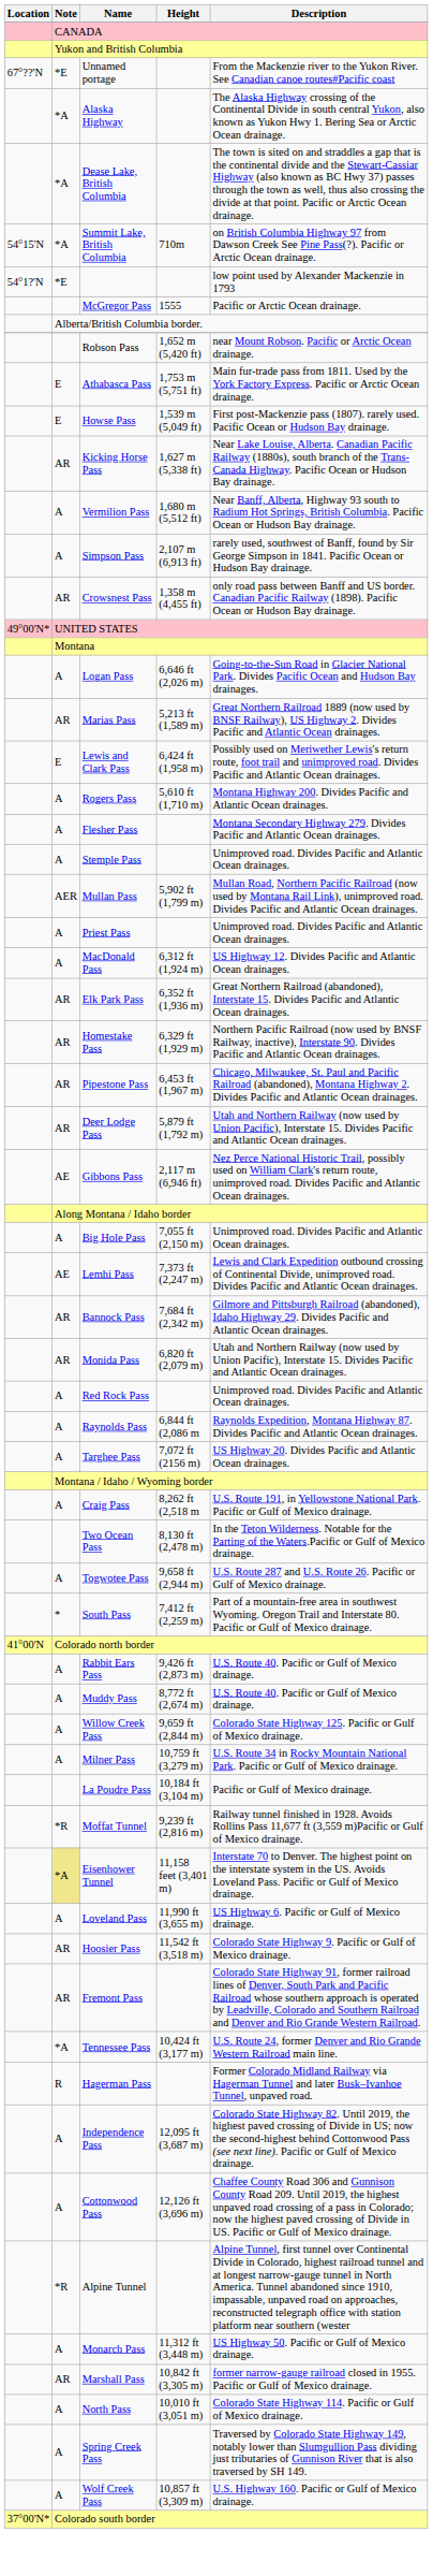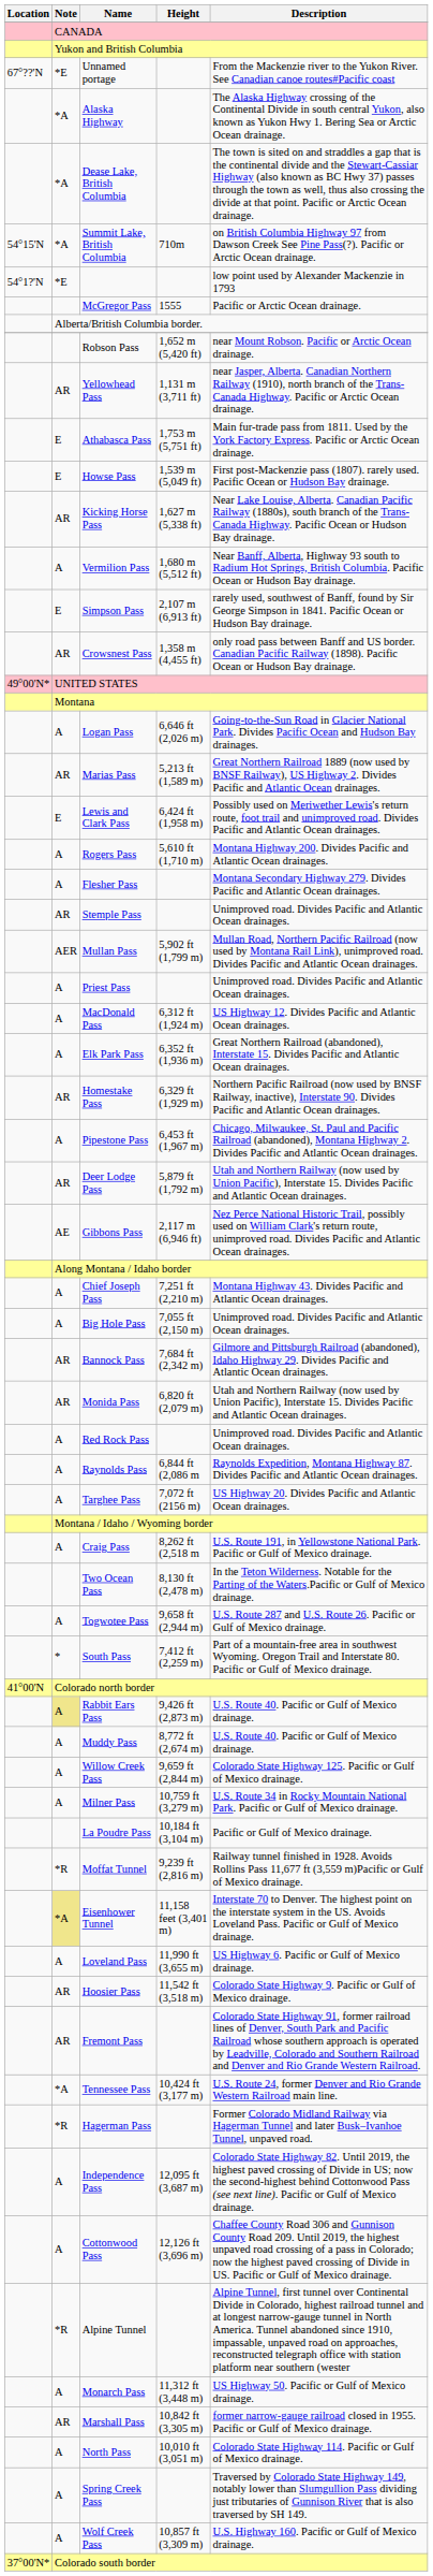 <table class="wikitable">
 <tr>
 <th>Location</th>
 <th>Note</th>
 <th>Name</th>
 <th>Height</th>
 <th>Description</th>
 </tr>
 <tr>
 </tr>
 <tr style="background:pink; color:black;">
 <td></td>
 <td align=left colspan=4>CANADA</td>
 </tr>
 <tr style="background:#ffff99">
 <td></td>
 <td align=left colspan=4>Yukon and British Columbia</td>
 </tr>
 <tr>
 <td>67°??'N</td>
 <td>*E</td>
 <td>Unnamed portage</td>
 <td></td>
 <td>From the Mackenzie river to the Yukon River. See <a href='#'>Canadian canoe routes#Pacific coast</a></td>
 </tr>
 <tr>
 <td></td>
 <td>*A</td>
 <td><a href='#'>Alaska Highway</a></td>
 <td></td>
 <td>The <a href='#'>Alaska Highway</a> crossing of the Continental Divide in south central <a href='#'>Yukon</a>, also known as Yukon Hwy 1. Bering Sea or Arctic Ocean drainage.</td>
 </tr>
 <tr>
 <td></td>
 <td>*A</td>
 <td><a href='#'>Dease Lake, British Columbia</a></td>
 <td></td>
 <td>The town is sited on and straddles a gap that is the continental divide and the <a href='#'>Stewart-Cassiar Highway</a> (also known as BC Hwy 37) passes through the town as well, thus also crossing the divide at that point. Pacific or Arctic Ocean drainage.</td>
 </tr>
 <tr>
 <td>54°15'N</td>
 <td>*A</td>
 <td><a href='#'>Summit Lake, British Columbia</a></td>
 <td>710m</td>
 <td>on <a href='#'>British Columbia Highway 97</a> from Dawson Creek See <a href='#'>Pine Pass</a>(?). Pacific or Arctic Ocean drainage.</td>
 </tr>
 <tr>
 <td>54°1?'N</td>
 <td>*E</td>
 <td></td>
 <td></td>
 <td>low point used by Alexander Mackenzie in 1793</td>
 </tr>
 <tr>
 <td></td>
 <td></td>
 <td><a href='#'>McGregor Pass</a></td>
 <td>1555</td>
 <td>Pacific or Arctic Ocean drainage.</td>
 </tr>
 <tr |-style="background:#ffff99">
 <td></td>
 <td align=left colspan=4>Alberta/British Columbia border.</td>
 </tr>
 <tr>
 </tr>
 <tr>
 <td></td>
 <td></td>
 <td>Robson Pass</td>
 <td>1,652 m (5,420 ft)</td>
 <td>near <a href='#'>Mount Robson</a>. <a href='#'>Pacific</a> or <a href='#'>Arctic Ocean</a> drainage.</td>
 </tr>
 <tr>
 <td></td>
+<td>AR</td>
+<td><a href='#'>Yellowhead Pass</a></td>
+<td>1,131 m (3,711 ft)</td>
+<td>near <a href='#'>Jasper, Alberta</a>. <a href='#'>Canadian Northern Railway</a> (1910), north branch of the <a href='#'>Trans-Canada Highway</a>. Pacific or Arctic Ocean drainage.</td>
+</tr>
+<tr>
+<td></td>
 <td>E</td>
 <td><a href='#'>Athabasca Pass</a></td>
 <td>1,753 m (5,751 ft)</td>
 <td>Main fur-trade pass from 1811. Used by the <a href='#'>York Factory Express</a>. Pacific or Arctic Ocean drainage.</td>
 </tr>
 <tr>
 <td></td>
 <td>E</td>
 <td><a href='#'>Howse Pass</a></td>
 <td>1,539 m (5,049 ft)</td>
 <td>First post-Mackenzie pass (1807). rarely used. Pacific Ocean or <a href='#'>Hudson Bay</a> drainage.</td>
 </tr>
 <tr>
 <td></td>
 <td>AR</td>
 <td><a href='#'>Kicking Horse Pass</a></td>
 <td>1,627 m (5,338 ft)</td>
 <td>Near <a href='#'>Lake Louise, Alberta</a>. <a href='#'>Canadian Pacific Railway</a> (1880s), south branch of the <a href='#'>Trans-Canada Highway</a>. Pacific Ocean or Hudson Bay drainage.</td>
 </tr>
 <tr>
 <td></td>
 <td>A</td>
 <td><a href='#'>Vermilion Pass</a></td>
 <td>1,680 m (5,512 ft)</td>
 <td>Near <a href='#'>Banff, Alberta</a>, Highway 93 south to <a href='#'>Radium Hot Springs, British Columbia</a>. Pacific Ocean or Hudson Bay drainage.</td>
 </tr>
 <tr>
 <td></td>
-<td>A</td>
+<td>E</td>
 <td><a href='#'>Simpson Pass</a></td>
 <td>2,107 m (6,913 ft)</td>
 <td>rarely used, southwest of Banff, found by Sir George Simpson in 1841. Pacific Ocean or Hudson Bay drainage.</td>
 </tr>
 <tr>
 <td></td>
 <td>AR</td>
 <td><a href='#'>Crowsnest Pass</a></td>
 <td>1,358 m (4,455 ft)</td>
 <td>only road pass between Banff and US border. <a href='#'>Canadian Pacific Railway</a> (1898). Pacific Ocean or Hudson Bay drainage.</td>
 </tr>
 <tr style="background:pink;color:black">
 <td>49°00'N*</td>
 <td align=left colspan=4>UNITED STATES</td>
 </tr>
 <tr style="background:#ffff99">
 <td></td>
 <td align=left colspan=4>Montana</td>
 </tr>
 <tr>
 <td></td>
 <td>A</td>
 <td><a href='#'>Logan Pass</a></td>
 <td>6,646 ft (2,026 m)</td>
 <td><a href='#'>Going-to-the-Sun Road</a> in <a href='#'>Glacier National Park</a>. Divides <a href='#'>Pacific Ocean</a> and <a href='#'>Hudson Bay</a> drainages.</td>
 </tr>
 <tr>
 <td></td>
 <td>AR</td>
 <td><a href='#'>Marias Pass</a></td>
 <td>5,213 ft (1,589 m)</td>
 <td><a href='#'>Great Northern Railroad</a> 1889 (now used by <a href='#'>BNSF Railway</a>), <a href='#'>US Highway 2</a>.  Divides Pacific and <a href='#'>Atlantic Ocean</a> drainages.</td>
 </tr>
 <tr>
 <td></td>
 <td>E</td>
 <td><a href='#'>Lewis and Clark Pass</a></td>
 <td>6,424 ft (1,958 m)</td>
 <td>Possibly used on <a href='#'>Meriwether Lewis</a>'s return route, <a href='#'>foot trail</a> and <a href='#'>unimproved road</a>.  Divides Pacific and Atlantic Ocean drainages.</td>
 </tr>
 <tr>
 <td></td>
 <td>A</td>
 <td><a href='#'>Rogers Pass</a></td>
 <td>5,610 ft (1,710 m)</td>
 <td><a href='#'>Montana Highway 200</a>.  Divides Pacific and Atlantic Ocean drainages.</td>
 </tr>
 <tr>
 <td></td>
 <td>A</td>
 <td><a href='#'>Flesher Pass</a></td>
 <td></td>
 <td><a href='#'>Montana Secondary Highway 279</a>.  Divides Pacific and Atlantic Ocean drainages.</td>
 </tr>
 <tr>
 <td></td>
-<td>A</td>
+<td>AR</td>
 <td><a href='#'>Stemple Pass</a></td>
 <td></td>
 <td>Unimproved road.  Divides Pacific and Atlantic Ocean drainages.</td>
 </tr>
 <tr>
 <td></td>
 <td>AER</td>
 <td><a href='#'>Mullan Pass</a></td>
 <td>5,902 ft (1,799 m)</td>
 <td><a href='#'>Mullan Road</a>, <a href='#'>Northern Pacific Railroad</a> (now used by <a href='#'>Montana Rail Link</a>), unimproved road.  Divides Pacific and Atlantic Ocean drainages.</td>
 </tr>
 <tr>
 <td></td>
 <td>A</td>
 <td><a href='#'>Priest Pass</a></td>
 <td></td>
 <td>Unimproved road.  Divides Pacific and Atlantic Ocean drainages.</td>
 </tr>
 <tr>
 <td></td>
 <td>A</td>
 <td><a href='#'>MacDonald Pass</a></td>
 <td>6,312 ft (1,924 m)</td>
 <td><a href='#'>US Highway 12</a>.  Divides Pacific and Atlantic Ocean drainages.</td>
 </tr>
 <tr>
 <td></td>
-<td>AR</td>
+<td>A</td>
 <td><a href='#'>Elk Park Pass</a></td>
 <td>6,352 ft (1,936 m)</td>
 <td>Great Northern Railroad (abandoned), <a href='#'>Interstate 15</a>.  Divides Pacific and Atlantic Ocean drainages.</td>
 </tr>
 <tr>
 <td></td>
 <td>AR</td>
 <td><a href='#'>Homestake Pass</a></td>
 <td>6,329 ft (1,929 m)</td>
 <td>Northern Pacific Railroad (now used by BNSF Railway, inactive), <a href='#'>Interstate 90</a>.  Divides Pacific and Atlantic Ocean drainages.</td>
 </tr>
 <tr>
 <td></td>
-<td>AR</td>
+<td>A</td>
 <td><a href='#'>Pipestone Pass</a></td>
 <td>6,453 ft (1,967 m)</td>
 <td><a href='#'>Chicago, Milwaukee, St. Paul and Pacific Railroad</a> (abandoned), <a href='#'>Montana Highway 2</a>.  Divides Pacific and Atlantic Ocean drainages.</td>
 </tr>
 <tr>
 <td></td>
 <td>AR</td>
 <td><a href='#'>Deer Lodge Pass</a></td>
 <td>5,879 ft (1,792 m)</td>
 <td><a href='#'>Utah and Northern Railway</a> (now used by <a href='#'>Union Pacific</a>), Interstate 15.  Divides Pacific and Atlantic Ocean drainages.</td>
 </tr>
 <tr>
 <td></td>
 <td>AE</td>
 <td><a href='#'>Gibbons Pass</a></td>
 <td>2,117 m (6,946 ft)</td>
 <td><a href='#'>Nez Perce National Historic Trail</a>, possibly used on <a href='#'>William Clark</a>'s return route, unimproved road.  Divides Pacific and Atlantic Ocean drainages.</td>
 </tr>
 <tr style="background:#ffff99">
 <td></td>
 <td align=left colspan=4>Along Montana / Idaho border</td>
 </tr>
 <tr>
 <td></td>
 <td>A</td>
+<td><a href='#'>Chief Joseph Pass</a></td>
+<td>7,251 ft (2,210 m)</td>
+<td><a href='#'>Montana Highway 43</a>.  Divides Pacific and Atlantic Ocean drainages.</td>
+</tr>
+<tr>
+<td></td>
+<td>A</td>
 <td><a href='#'>Big Hole Pass</a></td>
 <td>7,055 ft (2,150 m)</td>
 <td>Unimproved road.  Divides Pacific and Atlantic Ocean drainages.</td>
-</tr>
-<tr>
-<td></td>
-<td>AE</td>
-<td><a href='#'>Lemhi Pass</a></td>
-<td>7,373 ft (2,247 m)</td>
-<td><a href='#'>Lewis and Clark Expedition</a> outbound crossing of Continental Divide, unimproved road.  Divides Pacific and Atlantic Ocean drainages.</td>
 </tr>
 <tr>
 <td></td>
 <td>AR</td>
 <td><a href='#'>Bannock Pass</a></td>
 <td>7,684 ft (2,342 m)</td>
 <td><a href='#'>Gilmore and Pittsburgh Railroad</a> (abandoned), <a href='#'>Idaho Highway 29</a>.  Divides Pacific and Atlantic Ocean drainages.</td>
 </tr>
 <tr>
 <td></td>
 <td>AR</td>
 <td><a href='#'>Monida Pass</a></td>
 <td>6,820 ft (2,079 m)</td>
 <td>Utah and Northern Railway (now used by Union Pacific), Interstate 15.  Divides Pacific and Atlantic Ocean drainages.</td>
 </tr>
 <tr>
 <td></td>
 <td>A</td>
 <td><a href='#'>Red Rock Pass</a></td>
 <td></td>
 <td>Unimproved road.  Divides Pacific and Atlantic Ocean drainages.</td>
 </tr>
 <tr>
 <td></td>
 <td>A</td>
 <td><a href='#'>Raynolds Pass</a></td>
 <td>6,844 ft (2,086 m</td>
 <td><a href='#'>Raynolds Expedition</a>, <a href='#'>Montana Highway 87</a>.  Divides Pacific and Atlantic Ocean drainages.</td>
 </tr>
 <tr>
 <td></td>
 <td>A</td>
 <td><a href='#'>Targhee Pass</a></td>
 <td>7,072 ft (2156 m)</td>
 <td><a href='#'>US Highway 20</a>.  Divides Pacific and Atlantic Ocean drainages.</td>
 </tr>
 <tr style="background:#ffff99">
 <td></td>
 <td align=left colspan=4>Montana / Idaho / Wyoming border</td>
 </tr>
 <tr>
 <td></td>
 <td>A</td>
 <td><a href='#'>Craig Pass</a></td>
 <td>8,262 ft (2,518 m</td>
 <td><a href='#'>U.S. Route 191</a>, in <a href='#'>Yellowstone National Park</a>. Pacific or Gulf of Mexico drainage.</td>
 </tr>
 <tr>
 <td></td>
 <td></td>
 <td><a href='#'>Two Ocean Pass</a></td>
 <td>8,130 ft (2,478 m)</td>
 <td>In the <a href='#'>Teton Wilderness</a>. Notable for the <a href='#'>Parting of the Waters</a>.Pacific or Gulf of Mexico drainage.</td>
 </tr>
 <tr>
 <td></td>
 <td>A</td>
 <td><a href='#'>Togwotee Pass</a></td>
 <td>9,658 ft (2,944 m)</td>
 <td><a href='#'>U.S. Route 287</a> and <a href='#'>U.S. Route 26</a>. Pacific or Gulf of Mexico drainage.</td>
 </tr>
 <tr>
 <td></td>
 <td>*</td>
 <td><a href='#'>South Pass</a></td>
 <td>7,412 ft (2,259 m)</td>
 <td>Part of a mountain-free area in southwest Wyoming. Oregon Trail and Interstate 80. Pacific or Gulf of Mexico drainage.</td>
 </tr>
 <tr style="background:#ffff99">
 <td>41°00'N</td>
 <td align=left colspan=4>Colorado north border</td>
 </tr>
 <tr>
 <td></td>
-<td>A</td>
+<td style="background: khaki;">A</td>
 <td><a href='#'>Rabbit Ears Pass</a></td>
 <td>9,426 ft (2,873 m)</td>
 <td><a href='#'>U.S. Route 40</a>. Pacific or Gulf of Mexico drainage.</td>
 </tr>
 <tr>
 <td></td>
 <td>A</td>
 <td><a href='#'>Muddy Pass</a></td>
 <td>8,772 ft (2,674 m)</td>
 <td><a href='#'>U.S. Route 40</a>. Pacific or Gulf of Mexico drainage.</td>
 </tr>
 <tr>
 <td></td>
 <td>A</td>
 <td><a href='#'>Willow Creek Pass</a></td>
 <td>9,659 ft (2,844 m)</td>
 <td><a href='#'>Colorado State Highway 125</a>. Pacific or Gulf of Mexico drainage.</td>
 </tr>
 <tr>
 <td></td>
 <td>A</td>
 <td><a href='#'>Milner Pass</a></td>
 <td>10,759 ft (3,279 m)</td>
 <td><a href='#'>U.S. Route 34</a> in <a href='#'>Rocky Mountain National Park</a>. Pacific or Gulf of Mexico drainage.</td>
 </tr>
 <tr>
 <td></td>
 <td></td>
 <td><a href='#'>La Poudre Pass</a></td>
 <td>10,184 ft (3,104 m)</td>
 <td>Pacific or Gulf of Mexico drainage.</td>
 </tr>
 <tr>
 <td></td>
 <td>*R</td>
 <td><a href='#'>Moffat Tunnel</a></td>
 <td>9,239 ft (2,816 m)</td>
 <td>Railway tunnel finished in 1928. Avoids Rollins Pass 11,677 ft (3,559 m)Pacific or Gulf of Mexico drainage.</td>
 </tr>
 <tr>
 <td></td>
 <td style="background: khaki;">*A</td>
 <td><a href='#'>Eisenhower Tunnel</a></td>
 <td>11,158 feet (3,401 m)</td>
 <td><a href='#'>Interstate 70</a> to Denver. The highest point on the interstate system in the US. Avoids Loveland Pass. Pacific or Gulf of Mexico drainage.</td>
 </tr>
 <tr>
 <td></td>
 <td>A</td>
 <td><a href='#'>Loveland Pass</a></td>
 <td>11,990 ft (3,655 m)</td>
 <td><a href='#'>US Highway 6</a>. Pacific or Gulf of Mexico drainage.</td>
 </tr>
 <tr>
 <td></td>
 <td>AR</td>
 <td><a href='#'>Hoosier Pass</a></td>
 <td>11,542 ft (3,518 m)</td>
 <td><a href='#'>Colorado State Highway 9</a>. Pacific or Gulf of Mexico drainage.</td>
 </tr>
 <tr>
 <td></td>
 <td>AR</td>
 <td><a href='#'>Fremont Pass</a></td>
 <td></td>
 <td><a href='#'>Colorado State Highway 91</a>, former railroad lines of <a href='#'>Denver, South Park and Pacific Railroad</a> whose southern approach is operated by <a href='#'>Leadville, Colorado and Southern Railroad</a> and <a href='#'>Denver and Rio Grande Western Railroad</a>.</td>
 </tr>
 <tr>
 <td></td>
 <td>*A</td>
 <td><a href='#'>Tennessee Pass</a></td>
 <td>10,424 ft (3,177 m)</td>
 <td><a href='#'>U.S. Route 24</a>, former <a href='#'>Denver and Rio Grande Western Railroad</a> main line.</td>
 </tr>
 <tr>
 <td></td>
-<td>R</td>
+<td>*R</td>
 <td><a href='#'>Hagerman Pass</a></td>
 <td></td>
 <td>Former <a href='#'>Colorado Midland Railway</a> via <a href='#'>Hagerman Tunnel</a> and later <a href='#'>Busk–Ivanhoe Tunnel</a>, unpaved road.</td>
 </tr>
 <tr>
 <td></td>
 <td>A</td>
 <td><a href='#'>Independence Pass</a></td>
 <td>12,095 ft (3,687 m)</td>
 <td><a href='#'>Colorado State Highway 82</a>. Until 2019, the highest paved crossing of Divide in US; now the second-highest behind Cottonwood Pass <em>(see next line)</em>. Pacific or Gulf of Mexico drainage.</td>
 </tr>
 <tr>
 <td></td>
 <td>A</td>
 <td><a href='#'>Cottonwood Pass</a></td>
 <td>12,126 ft (3,696 m)</td>
 <td><a href='#'>Chaffee County</a> Road 306 and <a href='#'>Gunnison County</a> Road 209. Until 2019, the highest unpaved road crossing of a pass in Colorado; now the highest paved crossing of Divide in US. Pacific or Gulf of Mexico drainage.</td>
 </tr>
 <tr>
 <td></td>
 <td>*R</td>
 <td>Alpine Tunnel</td>
 <td></td>
 <td><a href='#'>Alpine Tunnel</a>, first tunnel over Continental Divide in Colorado, highest railroad tunnel and at  longest narrow-gauge tunnel in North America. Tunnel abandoned since 1910, impassable, unpaved road on approaches, reconstructed telegraph office with station platform near southern (wester</td>
 </tr>
 <tr>
 <td></td>
 <td>A</td>
 <td><a href='#'>Monarch Pass</a></td>
 <td>11,312 ft (3,448 m)</td>
 <td><a href='#'>US Highway 50</a>. Pacific or Gulf of Mexico drainage.</td>
 </tr>
 <tr>
 <td></td>
 <td>AR</td>
 <td><a href='#'>Marshall Pass</a></td>
 <td>10,842 ft (3,305 m)</td>
 <td><a href='#'>former narrow-gauge railroad</a> closed in 1955. Pacific or Gulf of Mexico drainage.</td>
 </tr>
 <tr>
 <td></td>
 <td>A</td>
 <td><a href='#'>North Pass</a></td>
 <td>10,010 ft (3,051 m)</td>
 <td><a href='#'>Colorado State Highway 114</a>. Pacific or Gulf of Mexico drainage.</td>
 </tr>
 <tr>
 <td></td>
 <td>A</td>
 <td><a href='#'>Spring Creek Pass</a></td>
 <td></td>
 <td>Traversed by <a href='#'>Colorado State Highway 149</a>, notably lower than <a href='#'>Slumgullion Pass</a> dividing just tributaries of <a href='#'>Gunnison River</a> that is also traversed by SH 149.</td>
 </tr>
 <tr>
 <td></td>
 <td>A</td>
 <td><a href='#'>Wolf Creek Pass</a></td>
 <td>10,857 ft (3,309 m)</td>
 <td><a href='#'>U.S. Highway 160</a>. Pacific or Gulf of Mexico drainage.</td>
 </tr>
 <tr style="background:#ffff99">
 <td>37°00'N*</td>
 <td align=left colspan=4>Colorado south border</td>
 </tr>
 </table>
